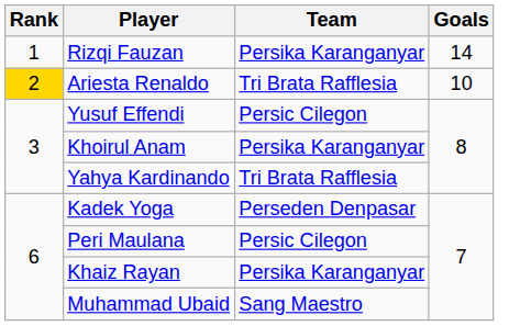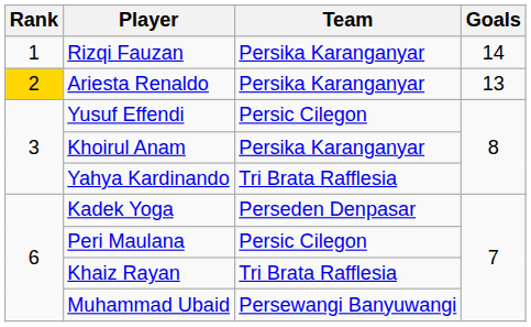 <table class="wikitable" style="text-align:center">
 <tr>
 <th>Rank</th>
 <th>Player</th>
 <th>Team</th>
 <th>Goals</th>
 </tr>
 <tr>
 <td>1</td>
 <td align="left"> <a href='#'>Rizqi Fauzan</a></td>
 <td align="left"> <a href='#'>Persika Karanganyar</a></td>
 <td>14</td>
 </tr>
 <tr>
 <td style="background: gold;">2</td>
 <td align="left"> <a href='#'>Ariesta Renaldo</a></td>
-<td align="left"> <a href='#'>Tri Brata Rafflesia</a></td>
-<td>10</td>
+<td align="left"> <a href='#'>Persika Karanganyar</a></td>
+<td>13</td>
 </tr>
 <tr>
 <td rowspan="3">3</td>
 <td align="left"> <a href='#'>Yusuf Effendi</a></td>
 <td align="left"> <a href='#'>Persic Cilegon</a></td>
 <td rowspan="3">8</td>
 </tr>
 <tr>
 <td align="left"> <a href='#'>Khoirul Anam</a></td>
 <td align="left"> <a href='#'>Persika Karanganyar</a></td>
 </tr>
 <tr>
 <td align="left"> <a href='#'>Yahya Kardinando</a></td>
 <td align="left"> <a href='#'>Tri Brata Rafflesia</a></td>
 </tr>
 <tr>
 <td rowspan="4">6</td>
 <td align="left"> <a href='#'>Kadek Yoga</a></td>
 <td align="left"> <a href='#'>Perseden Denpasar</a></td>
 <td rowspan="4">7</td>
 </tr>
 <tr>
 <td align="left"> <a href='#'>Peri Maulana</a></td>
 <td align="left"> <a href='#'>Persic Cilegon</a></td>
 </tr>
 <tr>
 <td align="left"> <a href='#'>Khaiz Rayan</a></td>
-<td align="left"> <a href='#'>Persika Karanganyar</a></td>
+<td align="left"> <a href='#'>Tri Brata Rafflesia</a></td>
 </tr>
 <tr>
 <td align="left"> <a href='#'>Muhammad Ubaid</a></td>
-<td align="left"> <a href='#'>Sang Maestro</a></td>
+<td align="left"> <a href='#'>Persewangi Banyuwangi</a></td>
 </tr>
 </table>
